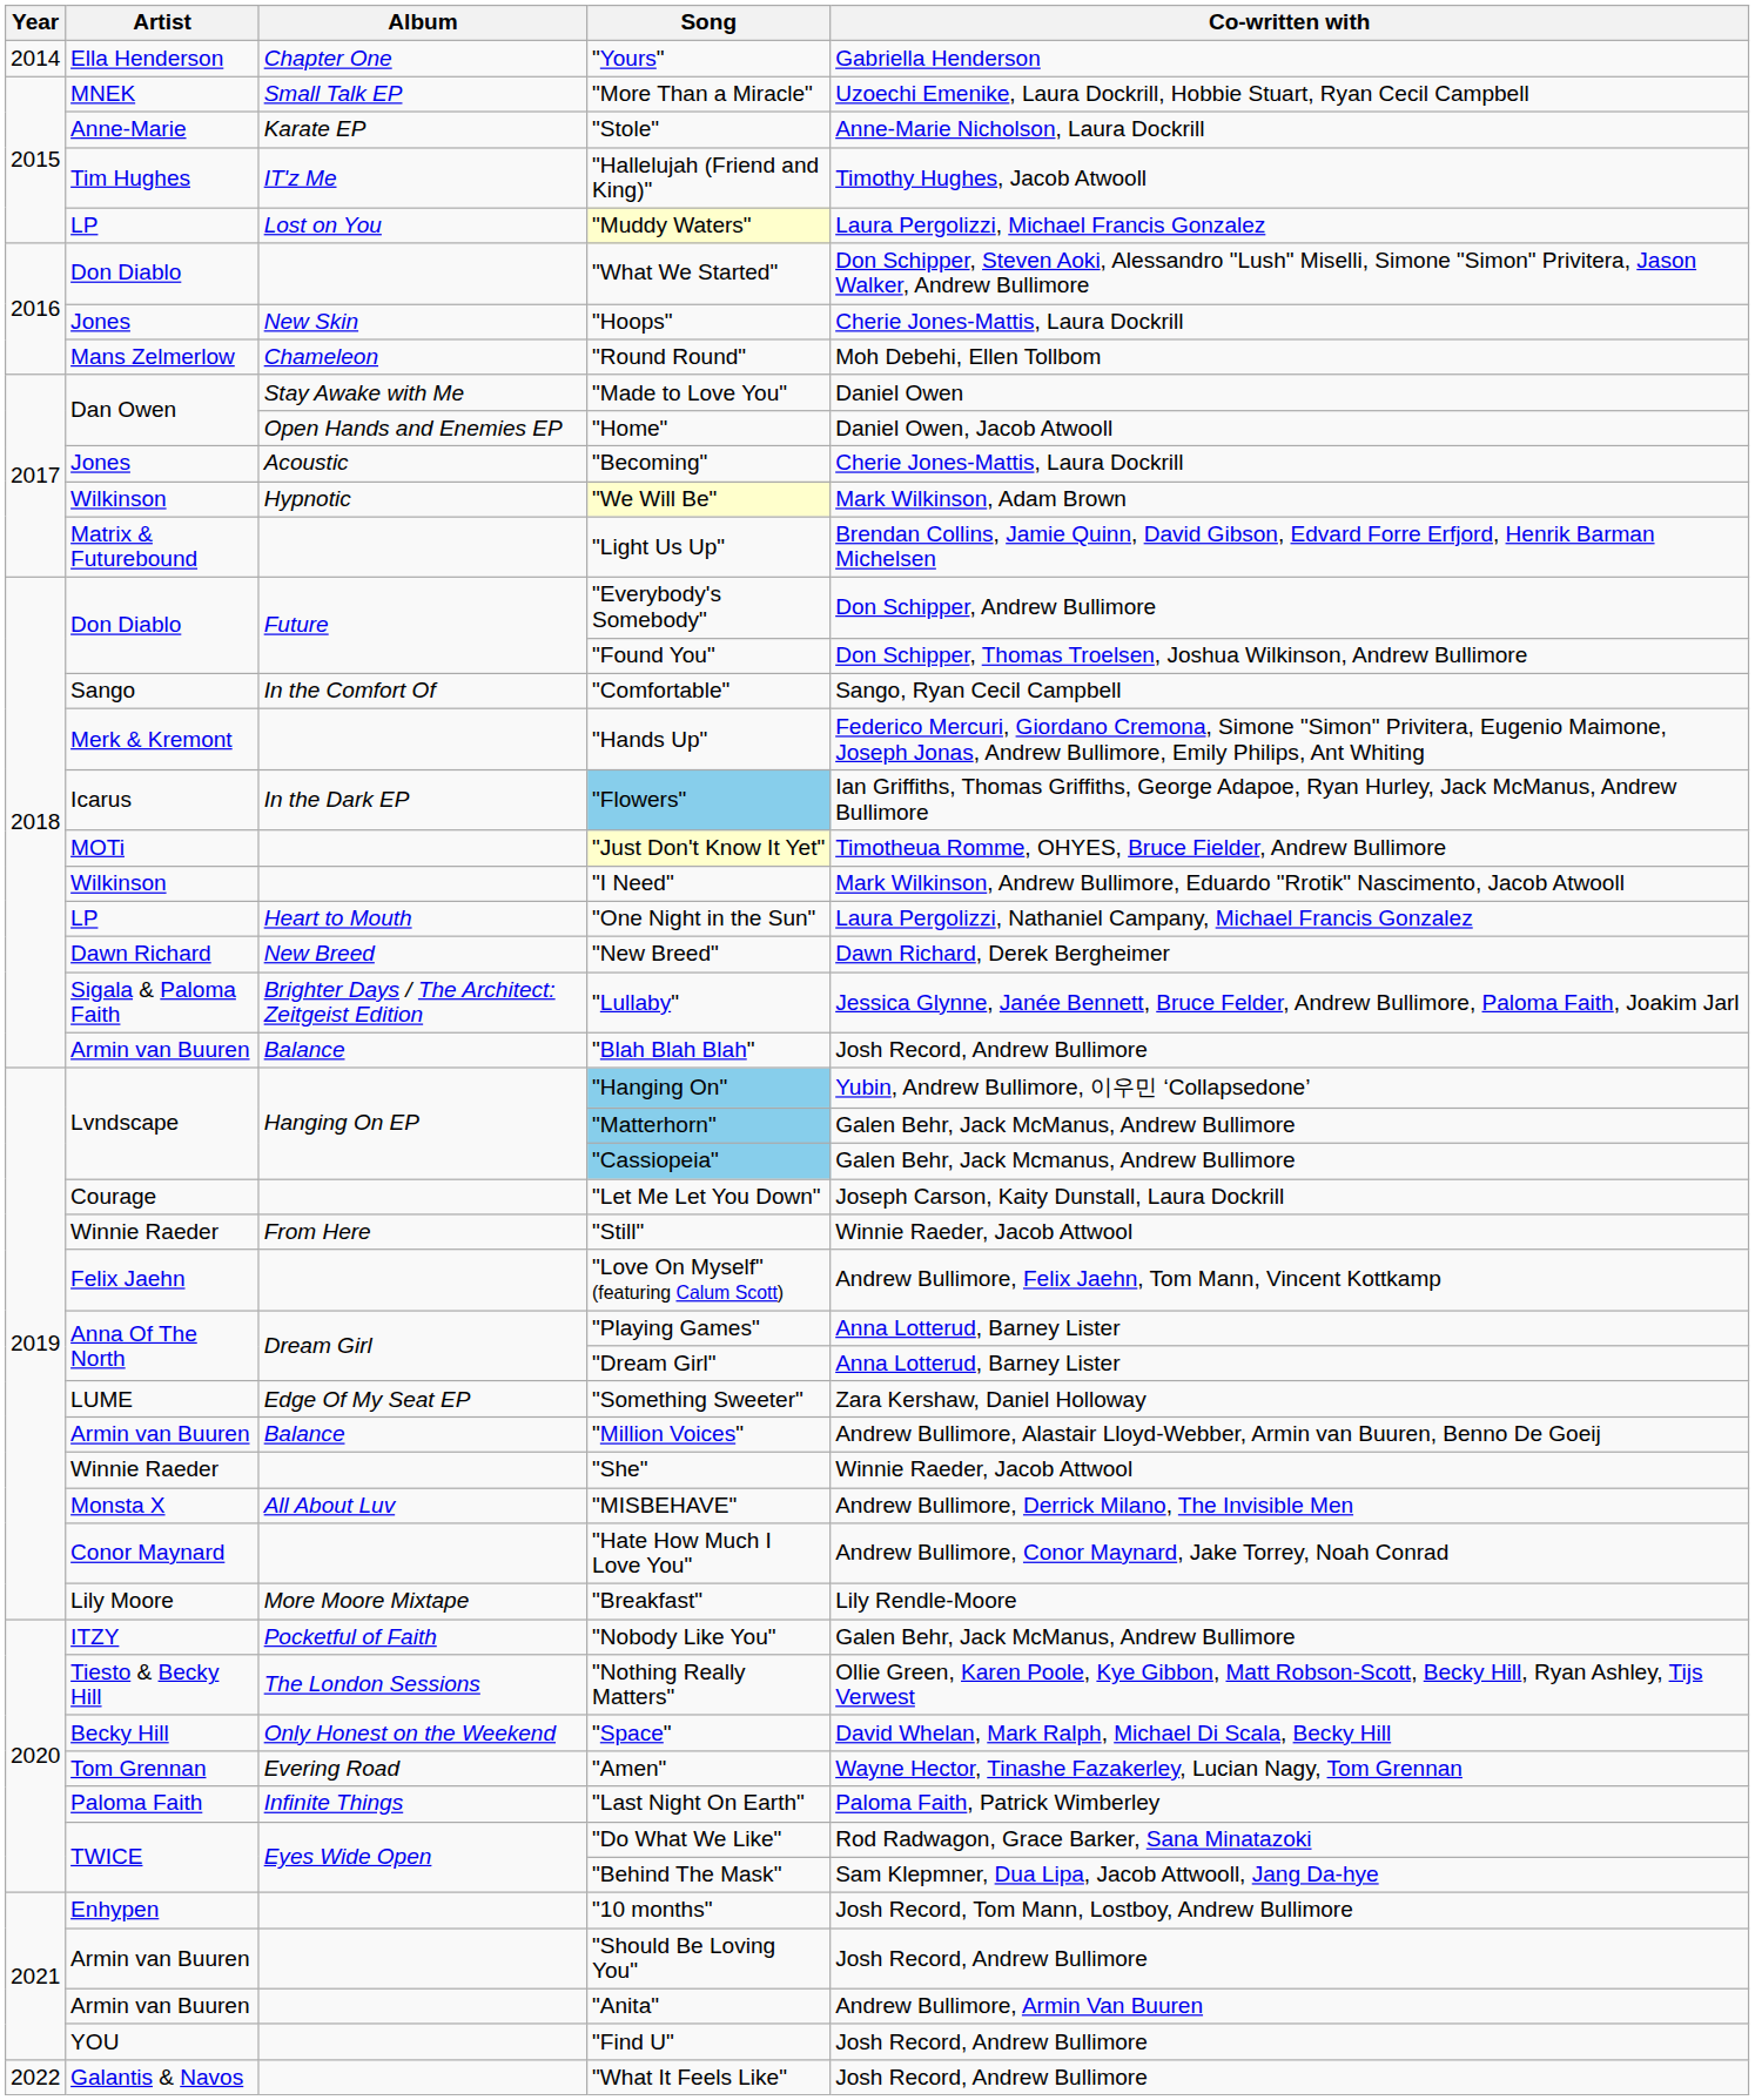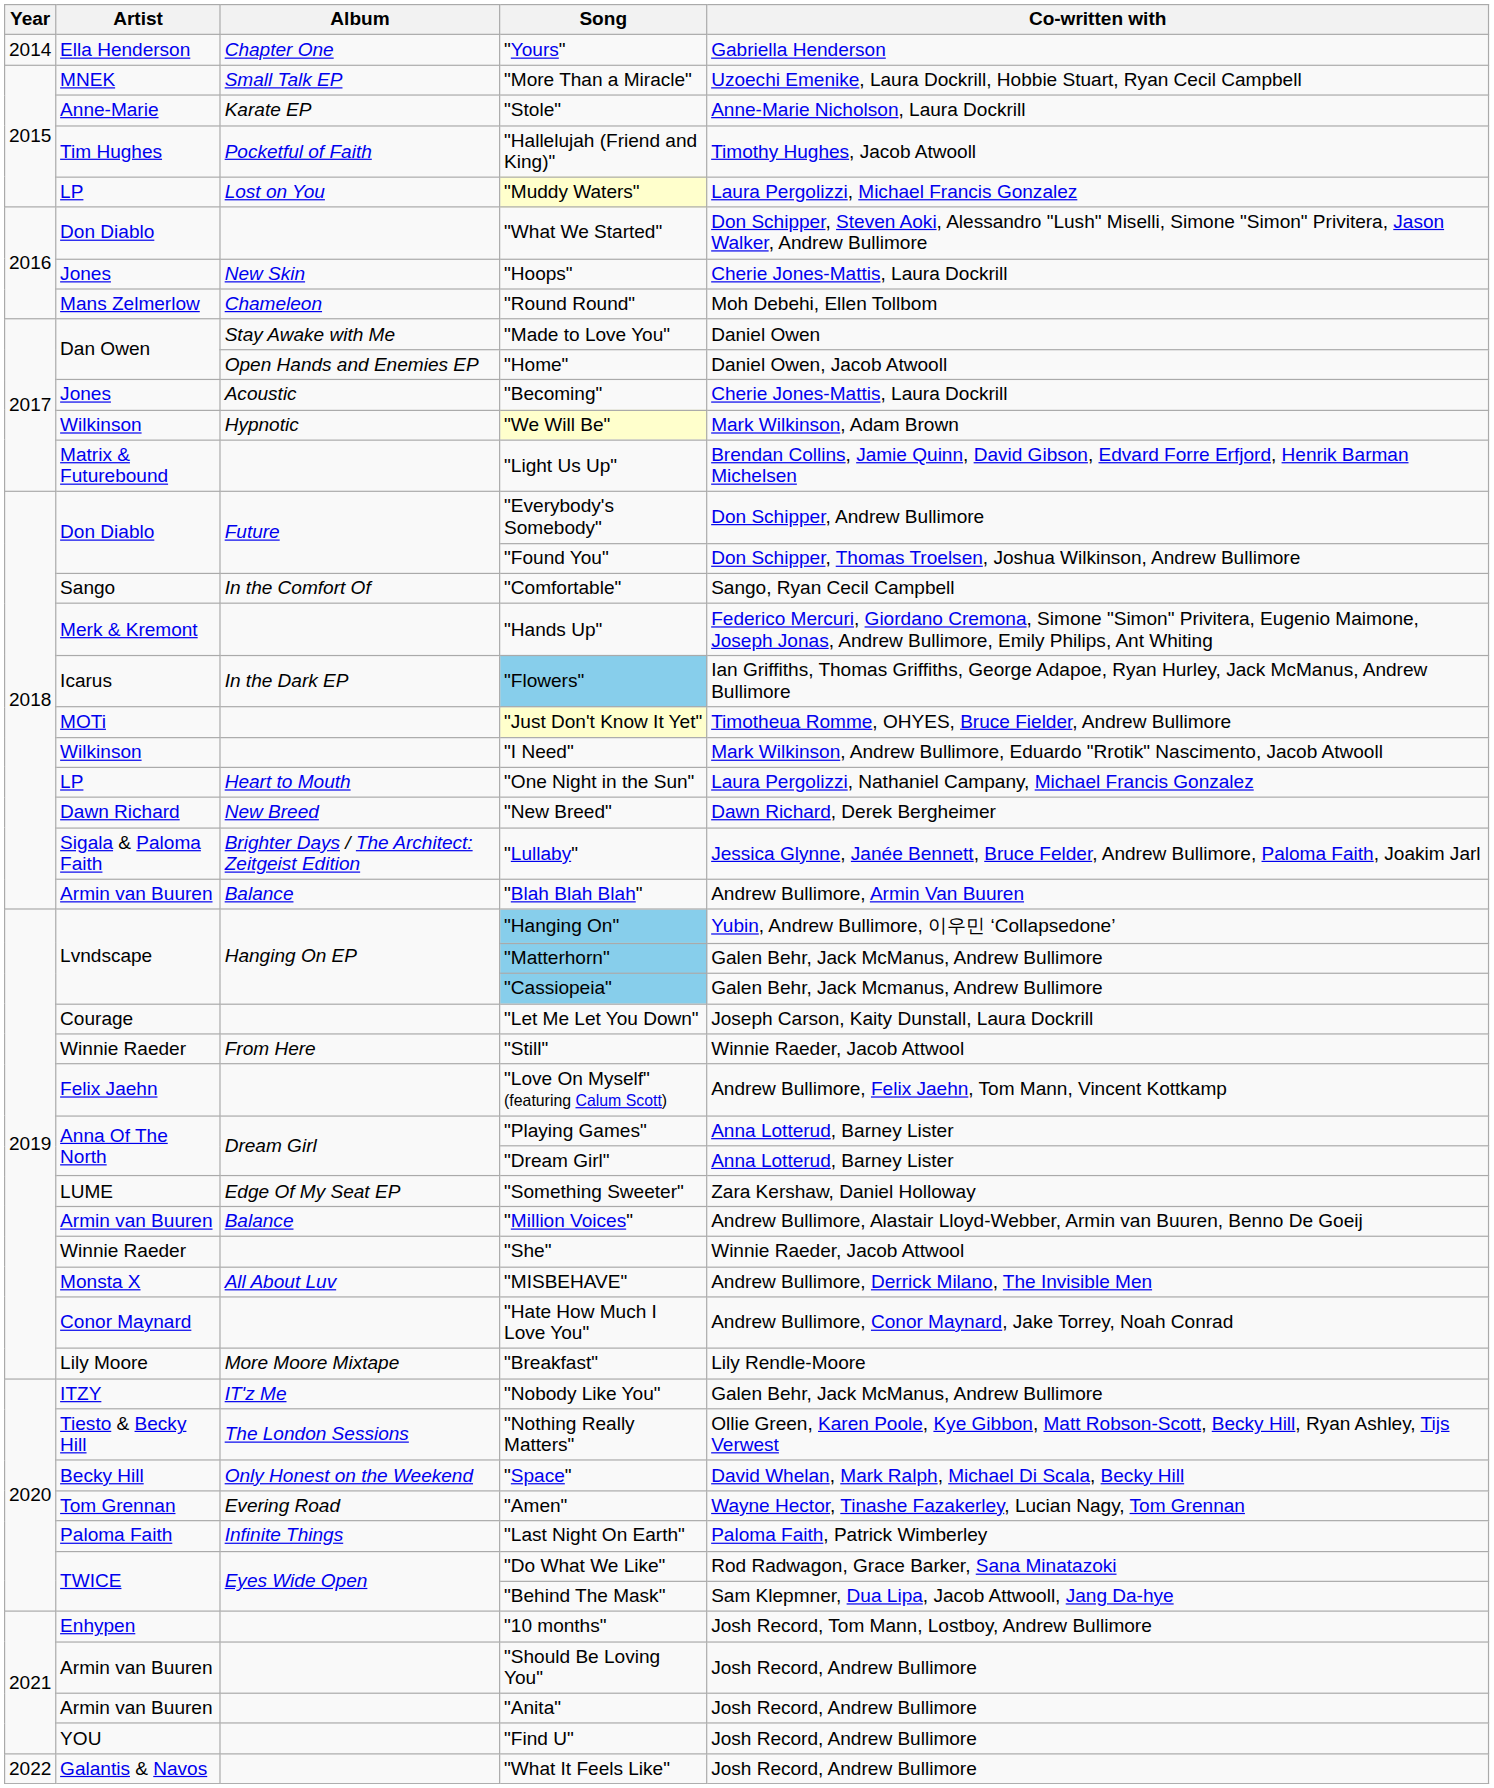 <table class="wikitable">
 <tr>
 <th>Year</th>
 <th>Artist</th>
 <th>Album</th>
 <th>Song</th>
 <th>Co-written with</th>
 </tr>
 <tr>
 <td>2014</td>
 <td><a href='#'>Ella Henderson</a></td>
 <td><em><a href='#'>Chapter One</a></em></td>
 <td>"<a href='#'>Yours</a>"</td>
 <td><a href='#'>Gabriella Henderson</a></td>
 </tr>
 <tr>
 <td rowspan="4">2015</td>
 <td><a href='#'>MNEK</a></td>
 <td><em><a href='#'>Small Talk EP</a></em></td>
 <td>"More Than a Miracle"</td>
 <td><a href='#'>Uzoechi Emenike</a>, Laura Dockrill, Hobbie Stuart, Ryan Cecil Campbell</td>
 </tr>
 <tr>
 <td><a href='#'>Anne-Marie</a></td>
 <td><em>Karate EP</em></td>
 <td>"Stole"</td>
 <td><a href='#'>Anne-Marie Nicholson</a>, Laura Dockrill</td>
 </tr>
 <tr>
 <td><a href='#'>Tim Hughes</a></td>
-<td><a href='#'><em>IT'z Me</em></a></td>
+<td><em><a href='#'>Pocketful of Faith</a></em></td>
 <td>"Hallelujah (Friend and King)"</td>
 <td><a href='#'>Timothy Hughes</a>, Jacob Atwooll</td>
 </tr>
 <tr>
 <td><a href='#'>LP</a></td>
 <td><em><a href='#'>Lost on You</a></em></td>
 <td style="background:#ffffcc">"Muddy Waters"</td>
 <td><a href='#'>Laura Pergolizzi</a>, <a href='#'>Michael Francis Gonzalez</a></td>
 </tr>
 <tr>
 <td rowspan="3">2016</td>
 <td><a href='#'>Don Diablo</a></td>
 <td></td>
 <td>"What We Started"<br></td>
 <td><a href='#'>Don Schipper</a>, <a href='#'>Steven Aoki</a>, Alessandro "Lush" Miselli, Simone "Simon" Privitera, <a href='#'>Jason Walker</a>, Andrew Bullimore</td>
 </tr>
 <tr>
 <td><a href='#'>Jones</a></td>
 <td><em><a href='#'>New Skin</a></em></td>
 <td>"Hoops"</td>
 <td><a href='#'>Cherie Jones-Mattis</a>, Laura Dockrill</td>
 </tr>
 <tr>
 <td><a href='#'>Mans Zelmerlow</a></td>
 <td><em><a href='#'>Chameleon</a></em></td>
 <td>"Round Round"<br></td>
 <td>Moh Debehi, Ellen Tollbom</td>
 </tr>
 <tr>
 <td rowspan="5">2017</td>
 <td rowspan="2">Dan Owen</td>
 <td><em>Stay Awake with Me</em></td>
 <td>"Made to Love You"</td>
 <td>Daniel Owen</td>
 </tr>
 <tr>
 <td><em>Open Hands and Enemies EP</em></td>
 <td>"Home"</td>
 <td>Daniel Owen, Jacob Atwooll</td>
 </tr>
 <tr>
 <td><a href='#'>Jones</a></td>
 <td><em>Acoustic</em></td>
 <td>"Becoming"</td>
 <td><a href='#'>Cherie Jones-Mattis</a>, Laura Dockrill</td>
 </tr>
 <tr>
 <td><a href='#'>Wilkinson</a></td>
 <td><em>Hypnotic</em></td>
 <td style="background:#ffffcc">"We Will Be"<br></td>
 <td><a href='#'>Mark Wilkinson</a>, Adam Brown</td>
 </tr>
 <tr>
 <td><a href='#'>Matrix & Futurebound</a></td>
 <td></td>
 <td>"Light Us Up"<br></td>
 <td><a href='#'>Brendan Collins</a>, <a href='#'>Jamie Quinn</a>, <a href='#'>David Gibson</a>, <a href='#'>Edvard Forre Erfjord</a>, <a href='#'>Henrik Barman Michelsen</a></td>
 </tr>
 <tr>
 <td rowspan="11">2018</td>
 <td rowspan="2"><a href='#'>Don Diablo</a></td>
 <td rowspan="2"><em><a href='#'>Future</a></em></td>
 <td>"Everybody's Somebody"<br></td>
 <td><a href='#'>Don Schipper</a>, Andrew Bullimore</td>
 </tr>
 <tr>
 <td>"Found You"<br></td>
 <td><a href='#'>Don Schipper</a>, <a href='#'>Thomas Troelsen</a>, Joshua Wilkinson, Andrew Bullimore</td>
 </tr>
 <tr>
 <td>Sango</td>
 <td><em>In the Comfort Of</em></td>
 <td>"Comfortable"<br></td>
 <td>Sango, Ryan Cecil Campbell</td>
 </tr>
 <tr>
 <td><a href='#'>Merk & Kremont</a></td>
 <td></td>
 <td>"Hands Up"<br></td>
 <td><a href='#'>Federico Mercuri</a>, <a href='#'>Giordano Cremona</a>, Simone "Simon" Privitera, Eugenio Maimone, <a href='#'>Joseph Jonas</a>, Andrew Bullimore, Emily Philips, Ant Whiting</td>
 </tr>
 <tr>
 <td>Icarus</td>
 <td><em>In the Dark EP</em></td>
 <td style="background:#87ceeb">"Flowers"</td>
 <td>Ian Griffiths, Thomas Griffiths, George Adapoe, Ryan Hurley, Jack McManus, Andrew Bullimore</td>
 </tr>
 <tr>
 <td><a href='#'>MOTi</a></td>
 <td></td>
 <td style="background:#ffffcc">"Just Don't Know It Yet"<br></td>
 <td><a href='#'>Timotheua Romme</a>, OHYES, <a href='#'>Bruce Fielder</a>, Andrew Bullimore</td>
 </tr>
 <tr>
 <td><a href='#'>Wilkinson</a></td>
 <td></td>
 <td>"I Need"<br></td>
 <td><a href='#'>Mark Wilkinson</a>, Andrew Bullimore, Eduardo "Rrotik" Nascimento, Jacob Atwooll</td>
 </tr>
 <tr>
 <td><a href='#'>LP</a></td>
 <td><em><a href='#'>Heart to Mouth</a></em></td>
 <td>"One Night in the Sun"</td>
 <td><a href='#'>Laura Pergolizzi</a>, Nathaniel Campany, <a href='#'>Michael Francis Gonzalez</a></td>
 </tr>
 <tr>
 <td><a href='#'>Dawn Richard</a></td>
 <td><a href='#'><em>New Breed</em></a></td>
 <td>"New Breed"</td>
 <td><a href='#'>Dawn Richard</a>, Derek Bergheimer</td>
 </tr>
 <tr>
 <td><a href='#'>Sigala</a> & <a href='#'>Paloma Faith</a></td>
 <td><em><a href='#'>Brighter Days</a> / <a href='#'>The Architect: Zeitgeist Edition</a></em></td>
 <td>"<a href='#'>Lullaby</a>"</td>
 <td><a href='#'>Jessica Glynne</a>, <a href='#'>Janée Bennett</a>, <a href='#'>Bruce Felder</a>, Andrew Bullimore, <a href='#'>Paloma Faith</a>, Joakim Jarl</td>
 </tr>
 <tr>
 <td><a href='#'>Armin van Buuren</a></td>
 <td><a href='#'><em>Balance</em></a></td>
 <td>"<a href='#'>Blah Blah Blah</a>"</td>
-<td>Josh Record, Andrew Bullimore</td>
+<td>Andrew Bullimore, <a href='#'>Armin Van Buuren</a></td>
 </tr>
 <tr>
 <td rowspan="14">2019</td>
 <td rowspan="3">Lvndscape</td>
 <td rowspan="3"><em>Hanging On EP</em></td>
 <td style="background:#87ceeb">"Hanging On"</td>
 <td><a href='#'>Yubin</a>, Andrew Bullimore, 이우민 ‘Collapsedone’</td>
 </tr>
 <tr>
 <td style="background:#87ceeb">"Matterhorn"</td>
 <td>Galen Behr, Jack McManus, Andrew Bullimore</td>
 </tr>
 <tr>
 <td style="background:#87ceeb">"Cassiopeia"</td>
 <td>Galen Behr, Jack Mcmanus, Andrew Bullimore</td>
 </tr>
 <tr>
 <td>Courage</td>
 <td></td>
 <td>"Let Me Let You Down"</td>
 <td>Joseph Carson, Kaity Dunstall, Laura Dockrill</td>
 </tr>
 <tr>
 <td>Winnie Raeder</td>
 <td><em>From Here</em></td>
 <td>"Still"</td>
 <td>Winnie Raeder, Jacob Attwool</td>
 </tr>
 <tr>
 <td><a href='#'>Felix Jaehn</a></td>
 <td></td>
 <td>"Love On Myself"<br><small>(featuring <a href='#'>Calum Scott</a>)</small></td>
 <td>Andrew Bullimore, <a href='#'>Felix Jaehn</a>, Tom Mann, Vincent Kottkamp</td>
 </tr>
 <tr>
 <td rowspan="2"><a href='#'>Anna Of The North</a></td>
 <td rowspan="2"><em>Dream Girl</em></td>
 <td>"Playing Games"</td>
 <td><a href='#'>Anna Lotterud</a>, Barney Lister</td>
 </tr>
 <tr>
 <td>"Dream Girl"</td>
 <td><a href='#'>Anna Lotterud</a>, Barney Lister</td>
 </tr>
 <tr>
 <td>LUME</td>
 <td><em>Edge Of My Seat EP</em></td>
 <td>"Something Sweeter"</td>
 <td>Zara Kershaw, Daniel Holloway</td>
 </tr>
 <tr>
 <td><a href='#'>Armin van Buuren</a></td>
 <td><a href='#'><em>Balance</em></a></td>
 <td>"<a href='#'>Million Voices</a>"</td>
 <td>Andrew Bullimore, Alastair Lloyd-Webber, Armin van Buuren, Benno De Goeij</td>
 </tr>
 <tr>
 <td>Winnie Raeder</td>
 <td></td>
 <td>"She"</td>
 <td>Winnie Raeder, Jacob Attwool</td>
 </tr>
 <tr>
 <td><a href='#'>Monsta X</a></td>
 <td><em><a href='#'>All About Luv</a></em></td>
 <td>"MISBEHAVE"</td>
 <td>Andrew Bullimore, <a href='#'>Derrick Milano</a>, <a href='#'>The Invisible Men</a></td>
 </tr>
 <tr>
 <td><a href='#'>Conor Maynard</a></td>
 <td></td>
 <td>"Hate How Much I Love You"</td>
 <td>Andrew Bullimore, <a href='#'>Conor Maynard</a>, Jake Torrey, Noah Conrad</td>
 </tr>
 <tr>
 <td>Lily Moore</td>
 <td><em>More Moore Mixtape</em></td>
 <td>"Breakfast"</td>
 <td>Lily Rendle-Moore</td>
 </tr>
 <tr>
 <td rowspan="7">2020</td>
 <td><a href='#'>ITZY</a></td>
-<td><em><a href='#'>Pocketful of Faith</a></em></td>
+<td><a href='#'><em>IT'z Me</em></a></td>
 <td>"Nobody Like You"</td>
 <td>Galen Behr, Jack McManus, Andrew Bullimore</td>
 </tr>
 <tr>
 <td><a href='#'>Tiesto</a> & <a href='#'>Becky Hill</a></td>
 <td><a href='#'><em>The London Sessions</em></a></td>
 <td>"Nothing Really Matters"</td>
 <td>Ollie Green, <a href='#'>Karen Poole</a>, <a href='#'>Kye Gibbon</a>, <a href='#'>Matt Robson-Scott</a>, <a href='#'>Becky Hill</a>, Ryan Ashley, <a href='#'>Tijs Verwest</a></td>
 </tr>
 <tr>
 <td><a href='#'>Becky Hill</a></td>
 <td><em><a href='#'>Only Honest on the Weekend</a></em></td>
 <td>"<a href='#'>Space</a>"</td>
 <td><a href='#'>David Whelan</a>, <a href='#'>Mark Ralph</a>, <a href='#'>Michael Di Scala</a>, <a href='#'>Becky Hill</a></td>
 </tr>
 <tr>
 <td><a href='#'>Tom Grennan</a></td>
 <td><em>Evering Road</em></td>
 <td>"Amen"</td>
 <td><a href='#'>Wayne Hector</a>, <a href='#'>Tinashe Fazakerley</a>, Lucian Nagy, <a href='#'>Tom Grennan</a></td>
 </tr>
 <tr>
 <td><a href='#'>Paloma Faith</a></td>
 <td><em><a href='#'>Infinite Things</a></em></td>
 <td>"Last Night On Earth"</td>
 <td><a href='#'>Paloma Faith</a>, Patrick Wimberley</td>
 </tr>
 <tr>
 <td rowspan="2"><a href='#'>TWICE</a></td>
 <td rowspan="2"><a href='#'><em>Eyes Wide Open</em></a></td>
 <td>"Do What We Like"</td>
 <td>Rod Radwagon, Grace Barker, <a href='#'>Sana Minatazoki</a></td>
 </tr>
 <tr>
 <td>"Behind The Mask"</td>
 <td>Sam Klepmner, <a href='#'>Dua Lipa</a>, Jacob Attwooll, <a href='#'>Jang Da-hye</a></td>
 </tr>
 <tr>
 <td rowspan="4">2021</td>
 <td><a href='#'>Enhypen</a></td>
 <td></td>
 <td>"10 months"</td>
 <td>Josh Record, Tom Mann, Lostboy, Andrew Bullimore</td>
 </tr>
 <tr>
 <td>Armin van Buuren</td>
 <td></td>
 <td>"Should Be Loving You"</td>
 <td>Josh Record, Andrew Bullimore</td>
 </tr>
 <tr>
 <td>Armin van Buuren</td>
 <td></td>
 <td>"Anita"</td>
-<td>Andrew Bullimore, <a href='#'>Armin Van Buuren</a></td>
+<td>Josh Record, Andrew Bullimore</td>
 </tr>
 <tr>
 <td>YOU</td>
 <td></td>
 <td>"Find U"</td>
 <td>Josh Record, Andrew Bullimore</td>
 </tr>
 <tr>
 <td rowspan="11">2022</td>
 <td><a href='#'>Galantis</a> & <a href='#'>Navos</a></td>
 <td></td>
 <td>"What It Feels Like"</td>
 <td>Josh Record, Andrew Bullimore</td>
 </tr>
 </table>
